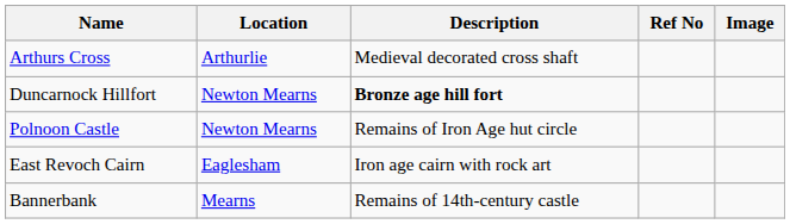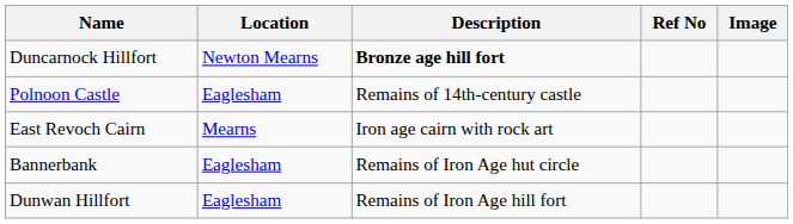 <table class="wikitable sortable" style="font-size: 90%;width:100%;border:0px;text-align:left;line-height:150%;">
 <tr>
 <th>Name</th>
 <th>Location</th>
 <th class="unsortable">Description</th>
 <th>Ref No</th>
 <th class="unsortable">Image</th>
-</tr>
-<tr>
-<td><a href='#'>Arthurs Cross</a></td>
-<td><a href='#'>Arthurlie</a></td>
-<td>Medieval decorated cross shaft</td>
-<td></td>
-<td></td>
 </tr>
 <tr>
 <td>Duncarnock Hillfort</td>
 <td><a href='#'>Newton Mearns</a></td>
 <td><strong>Bronze age hill fort</strong></td>
 <td></td>
 <td></td>
 </tr>
 <tr>
 <td><a href='#'>Polnoon Castle</a></td>
-<td><a href='#'>Newton Mearns</a></td>
-<td>Remains of Iron Age hut circle</td>
+<td><a href='#'>Eaglesham</a></td>
+<td>Remains of 14th-century castle</td>
 <td></td>
 <td></td>
 </tr>
 <tr>
 <td>East Revoch Cairn</td>
-<td><a href='#'>Eaglesham</a></td>
+<td><a href='#'>Mearns</a></td>
 <td>Iron age cairn with rock art</td>
 <td></td>
 <td></td>
 </tr>
 <tr>
 <td>Bannerbank</td>
-<td><a href='#'>Mearns</a></td>
-<td>Remains of 14th-century castle</td>
+<td><a href='#'>Eaglesham</a></td>
+<td>Remains of Iron Age hut circle</td>
+<td></td>
+<td></td>
+</tr>
+<tr>
+<td>Dunwan Hillfort</td>
+<td><a href='#'>Eaglesham</a></td>
+<td>Remains of Iron Age hill fort</td>
 <td></td>
 <td></td>
 </tr>
 </table>
